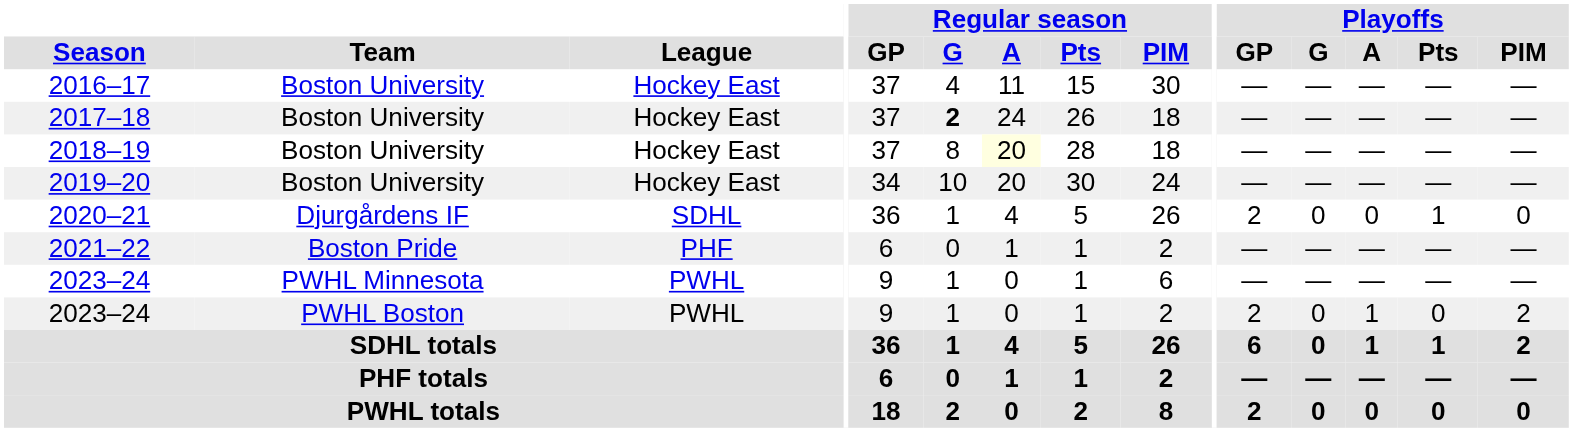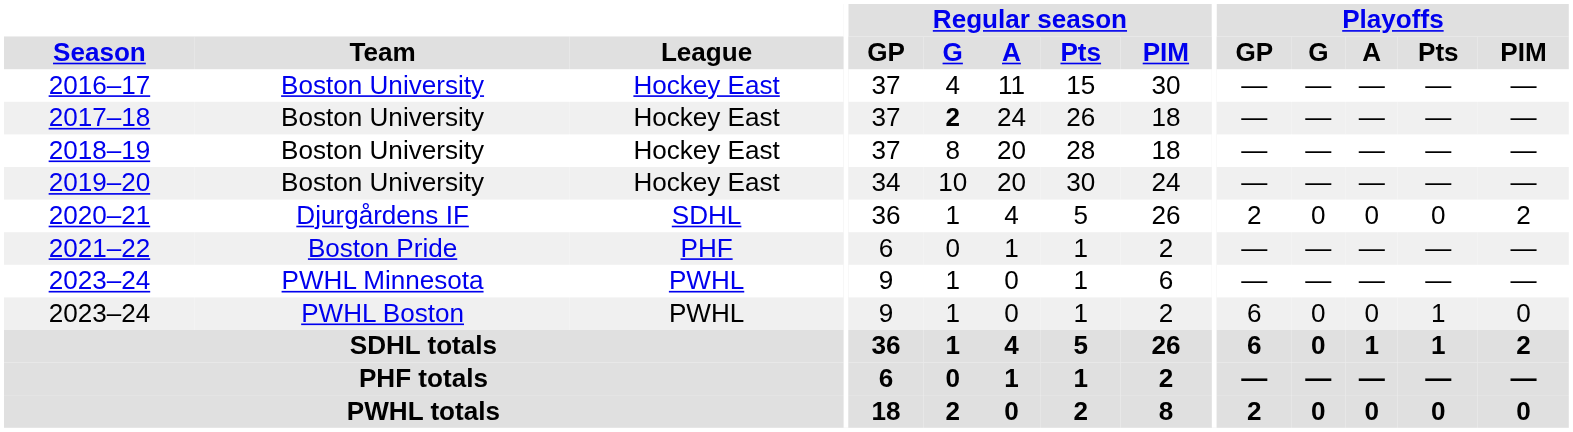 <table border="0" cellpadding="1" cellspacing="0" style="text-align:center; width:60em">
 <tr bgcolor="#e0e0e0">
 <th colspan="3" bgcolor="#ffffff"></th>
 <th rowspan="97" bgcolor="#ffffff"></th>
 <th colspan="5"><a href='#'>Regular season</a></th>
 <th rowspan="97" bgcolor="#ffffff"></th>
 <th colspan="5"><a href='#'>Playoffs</a></th>
 </tr>
 <tr bgcolor="#e0e0e0">
 <th><a href='#'>Season</a></th>
 <th>Team</th>
 <th>League</th>
 <th>GP</th>
 <th><a href='#'>G</a></th>
 <th><a href='#'>A</a></th>
 <th><a href='#'>Pts</a></th>
 <th><a href='#'>PIM</a></th>
 <th>GP</th>
 <th>G</th>
 <th>A</th>
 <th>Pts</th>
 <th>PIM</th>
 </tr>
 <tr>
 <td><a href='#'>2016–17</a></td>
 <td><a href='#'>Boston University</a></td>
 <td><a href='#'>Hockey East</a></td>
 <td>37</td>
 <td>4</td>
 <td>11</td>
 <td>15</td>
 <td>30</td>
 <td>—</td>
 <td>—</td>
 <td>—</td>
 <td>—</td>
 <td>—</td>
 </tr>
 <tr bgcolor="#f0f0f0">
 <td><a href='#'>2017–18</a></td>
 <td>Boston University</td>
 <td>Hockey East</td>
 <td>37</td>
 <td><strong>2</strong></td>
 <td>24</td>
 <td>26</td>
 <td>18</td>
 <td>—</td>
 <td>—</td>
 <td>—</td>
 <td>—</td>
 <td>—</td>
 </tr>
 <tr>
 <td><a href='#'>2018–19</a></td>
 <td>Boston University</td>
 <td>Hockey East</td>
 <td>37</td>
 <td>8</td>
-<td style="background: lightyellow;">20</td>
+<td>20</td>
 <td>28</td>
 <td>18</td>
 <td>—</td>
 <td>—</td>
 <td>—</td>
 <td>—</td>
 <td>—</td>
 </tr>
 <tr bgcolor="#f0f0f0">
 <td><a href='#'>2019–20</a></td>
 <td>Boston University</td>
 <td>Hockey East</td>
 <td>34</td>
 <td>10</td>
 <td>20</td>
 <td>30</td>
 <td>24</td>
 <td>—</td>
 <td>—</td>
 <td>—</td>
 <td>—</td>
 <td>—</td>
 </tr>
 <tr>
 <td><a href='#'>2020–21</a></td>
 <td><a href='#'>Djurgårdens IF</a></td>
 <td><a href='#'>SDHL</a></td>
 <td>36</td>
 <td>1</td>
 <td>4</td>
 <td>5</td>
 <td>26</td>
 <td>2</td>
 <td>0</td>
 <td>0</td>
-<td>1</td>
 <td>0</td>
+<td>2</td>
 </tr>
 <tr bgcolor="#f0f0f0">
 <td><a href='#'>2021–22</a></td>
 <td><a href='#'>Boston Pride</a></td>
 <td><a href='#'>PHF</a></td>
 <td>6</td>
 <td>0</td>
 <td>1</td>
 <td>1</td>
 <td>2</td>
 <td>—</td>
 <td>—</td>
 <td>—</td>
 <td>—</td>
 <td>—</td>
 </tr>
 <tr>
 <td><a href='#'>2023–24</a></td>
 <td><a href='#'>PWHL Minnesota</a></td>
 <td><a href='#'>PWHL</a></td>
 <td>9</td>
 <td>1</td>
 <td>0</td>
 <td>1</td>
 <td>6</td>
 <td>—</td>
 <td>—</td>
 <td>—</td>
 <td>—</td>
 <td>—</td>
 </tr>
 <tr bgcolor="#f0f0f0">
 <td>2023–24</td>
 <td><a href='#'>PWHL Boston</a></td>
 <td>PWHL</td>
 <td>9</td>
 <td>1</td>
 <td>0</td>
 <td>1</td>
 <td>2</td>
-<td>2</td>
+<td>6</td>
+<td>0</td>
 <td>0</td>
 <td>1</td>
 <td>0</td>
-<td>2</td>
 </tr>
 <tr bgcolor="#e0e0e0">
 <th colspan="3">SDHL totals</th>
 <th>36</th>
 <th>1</th>
 <th>4</th>
 <th>5</th>
 <th>26</th>
 <th>6</th>
 <th>0</th>
 <th>1</th>
 <th>1</th>
 <th>2</th>
 </tr>
 <tr bgcolor="#e0e0e0">
 <th colspan="3">PHF totals</th>
 <th>6</th>
 <th>0</th>
 <th>1</th>
 <th>1</th>
 <th>2</th>
 <th>—</th>
 <th>—</th>
 <th>—</th>
 <th>—</th>
 <th>—</th>
 </tr>
 <tr bgcolor="#e0e0e0">
 <th colspan="3">PWHL totals</th>
 <th>18</th>
 <th>2</th>
 <th>0</th>
 <th>2</th>
 <th>8</th>
 <th>2</th>
 <th>0</th>
 <th>0</th>
 <th>0</th>
 <th>0</th>
 </tr>
 </table>
